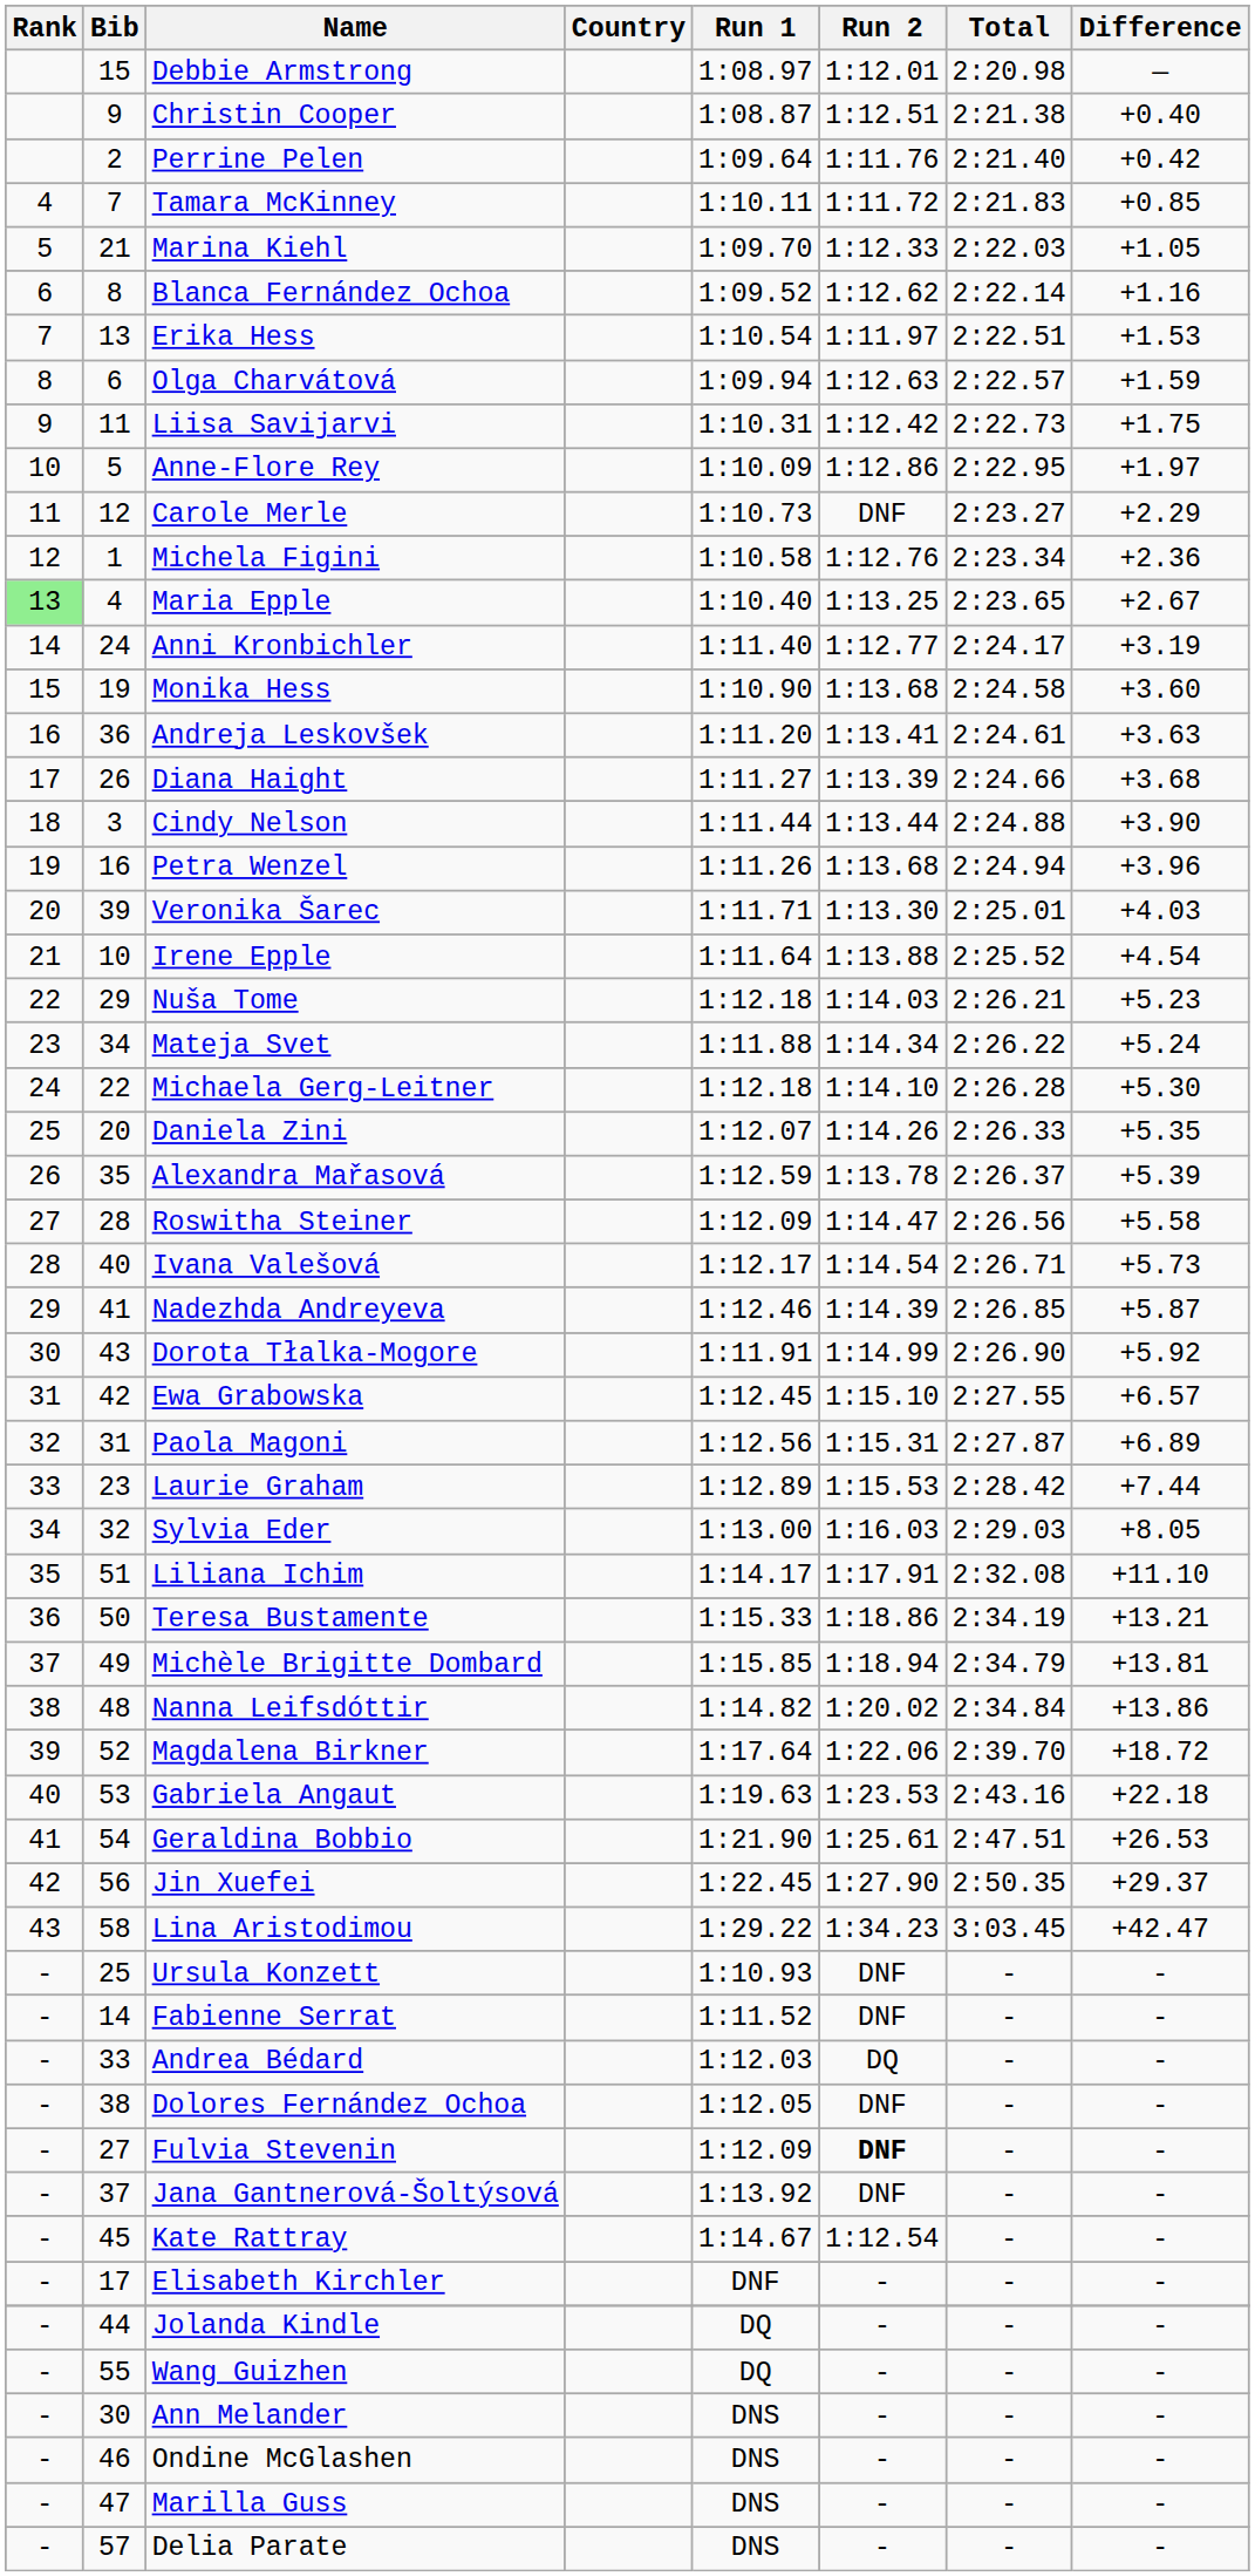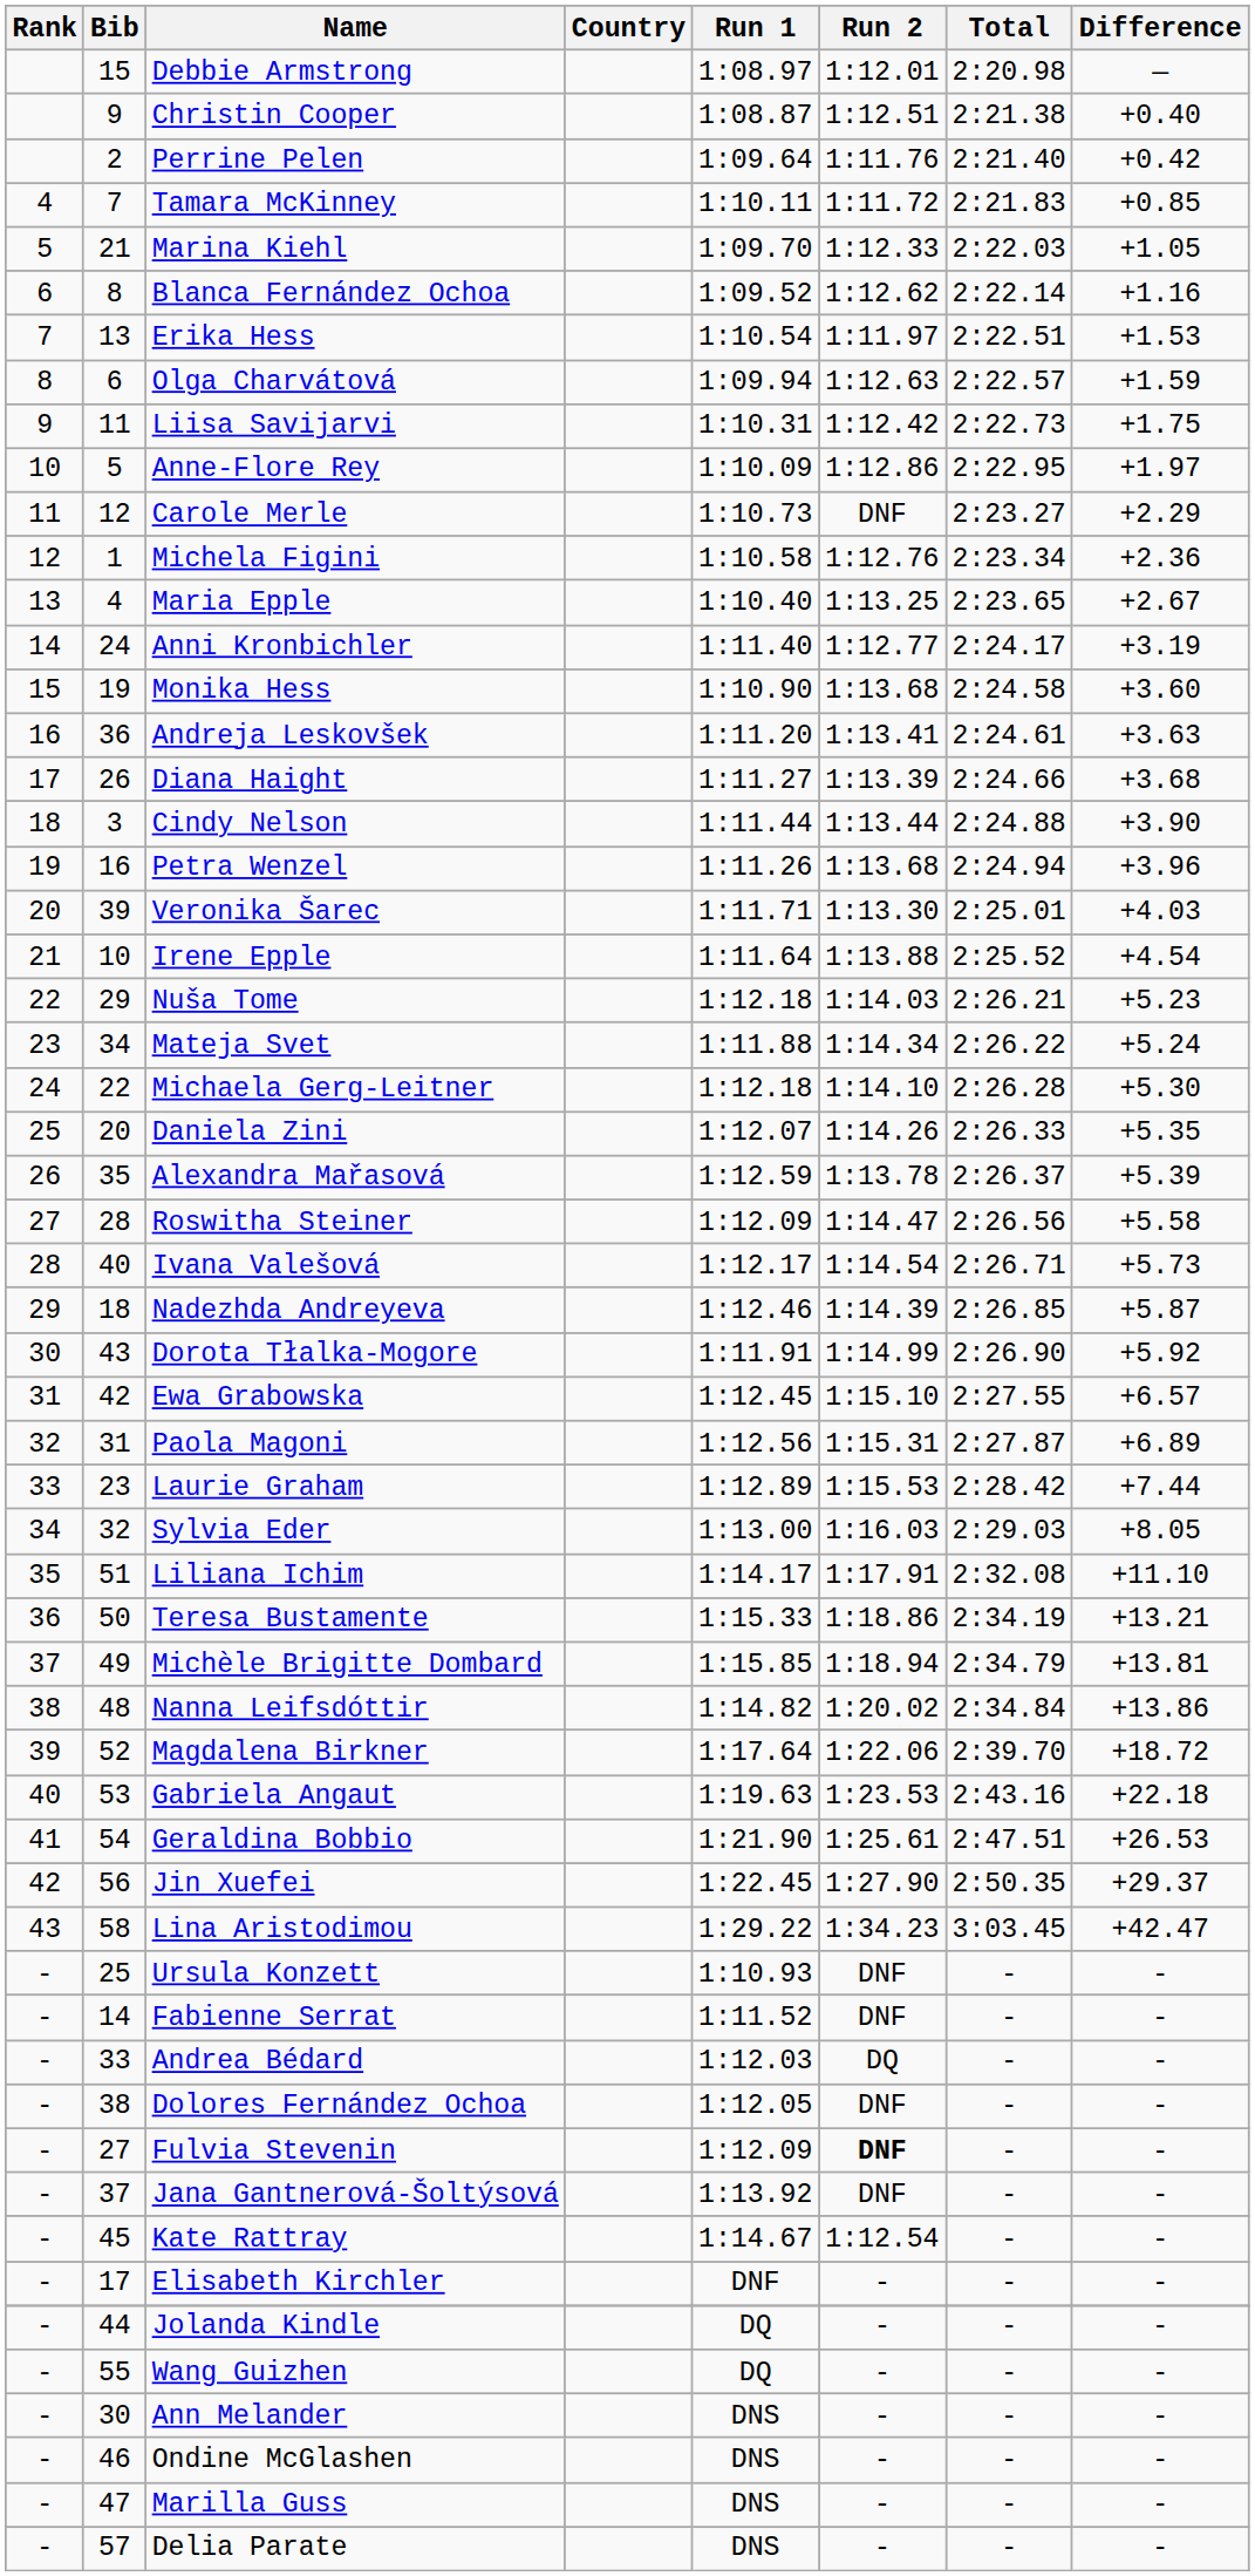 <table class="wikitable sortable" style="text-align:center">
 <tr>
 <th>Rank</th>
 <th>Bib</th>
 <th>Name</th>
 <th>Country</th>
 <th>Run 1</th>
 <th>Run 2</th>
 <th>Total</th>
 <th>Difference</th>
 </tr>
 <tr>
 <td></td>
 <td>15</td>
 <td align=left><a href='#'>Debbie Armstrong</a></td>
 <td align=left></td>
 <td>1:08.97</td>
 <td>1:12.01</td>
 <td>2:20.98</td>
 <td>—</td>
 </tr>
 <tr>
 <td></td>
 <td>9</td>
 <td align=left><a href='#'>Christin Cooper</a></td>
 <td align=left></td>
 <td>1:08.87</td>
 <td>1:12.51</td>
 <td>2:21.38</td>
 <td>+0.40</td>
 </tr>
 <tr>
 <td></td>
 <td>2</td>
 <td align=left><a href='#'>Perrine Pelen</a></td>
 <td align=left></td>
 <td>1:09.64</td>
 <td>1:11.76</td>
 <td>2:21.40</td>
 <td>+0.42</td>
 </tr>
 <tr>
 <td>4</td>
 <td>7</td>
 <td align=left><a href='#'>Tamara McKinney</a></td>
 <td align=left></td>
 <td>1:10.11</td>
 <td>1:11.72</td>
 <td>2:21.83</td>
 <td>+0.85</td>
 </tr>
 <tr>
 <td>5</td>
 <td>21</td>
 <td align=left><a href='#'>Marina Kiehl</a></td>
 <td align=left></td>
 <td>1:09.70</td>
 <td>1:12.33</td>
 <td>2:22.03</td>
 <td>+1.05</td>
 </tr>
 <tr>
 <td>6</td>
 <td>8</td>
 <td align=left><a href='#'>Blanca Fernández Ochoa</a></td>
 <td align=left></td>
 <td>1:09.52</td>
 <td>1:12.62</td>
 <td>2:22.14</td>
 <td>+1.16</td>
 </tr>
 <tr>
 <td>7</td>
 <td>13</td>
 <td align=left><a href='#'>Erika Hess</a></td>
 <td align=left></td>
 <td>1:10.54</td>
 <td>1:11.97</td>
 <td>2:22.51</td>
 <td>+1.53</td>
 </tr>
 <tr>
 <td>8</td>
 <td>6</td>
 <td align=left><a href='#'>Olga Charvátová</a></td>
 <td align=left></td>
 <td>1:09.94</td>
 <td>1:12.63</td>
 <td>2:22.57</td>
 <td>+1.59</td>
 </tr>
 <tr>
 <td>9</td>
 <td>11</td>
 <td align=left><a href='#'>Liisa Savijarvi</a></td>
 <td align=left></td>
 <td>1:10.31</td>
 <td>1:12.42</td>
 <td>2:22.73</td>
 <td>+1.75</td>
 </tr>
 <tr>
 <td>10</td>
 <td>5</td>
 <td align=left><a href='#'>Anne-Flore Rey</a></td>
 <td align=left></td>
 <td>1:10.09</td>
 <td>1:12.86</td>
 <td>2:22.95</td>
 <td>+1.97</td>
 </tr>
 <tr>
 <td>11</td>
 <td>12</td>
 <td align=left><a href='#'>Carole Merle</a></td>
 <td align=left></td>
 <td>1:10.73</td>
 <td>DNF</td>
 <td>2:23.27</td>
 <td>+2.29</td>
 </tr>
 <tr>
 <td>12</td>
 <td>1</td>
 <td align=left><a href='#'>Michela Figini</a></td>
 <td align=left></td>
 <td>1:10.58</td>
 <td>1:12.76</td>
 <td>2:23.34</td>
 <td>+2.36</td>
 </tr>
 <tr>
-<td style="background: lightgreen;">13</td>
+<td>13</td>
 <td>4</td>
 <td align=left><a href='#'>Maria Epple</a></td>
 <td align=left></td>
 <td>1:10.40</td>
 <td>1:13.25</td>
 <td>2:23.65</td>
 <td>+2.67</td>
 </tr>
 <tr>
 <td>14</td>
 <td>24</td>
 <td align=left><a href='#'>Anni Kronbichler</a></td>
 <td align=left></td>
 <td>1:11.40</td>
 <td>1:12.77</td>
 <td>2:24.17</td>
 <td>+3.19</td>
 </tr>
 <tr>
 <td>15</td>
 <td>19</td>
 <td align=left><a href='#'>Monika Hess</a></td>
 <td align=left></td>
 <td>1:10.90</td>
 <td>1:13.68</td>
 <td>2:24.58</td>
 <td>+3.60</td>
 </tr>
 <tr>
 <td>16</td>
 <td>36</td>
 <td align=left><a href='#'>Andreja Leskovšek</a></td>
 <td align=left></td>
 <td>1:11.20</td>
 <td>1:13.41</td>
 <td>2:24.61</td>
 <td>+3.63</td>
 </tr>
 <tr>
 <td>17</td>
 <td>26</td>
 <td align=left><a href='#'>Diana Haight</a></td>
 <td align=left></td>
 <td>1:11.27</td>
 <td>1:13.39</td>
 <td>2:24.66</td>
 <td>+3.68</td>
 </tr>
 <tr>
 <td>18</td>
 <td>3</td>
 <td align=left><a href='#'>Cindy Nelson</a></td>
 <td align=left></td>
 <td>1:11.44</td>
 <td>1:13.44</td>
 <td>2:24.88</td>
 <td>+3.90</td>
 </tr>
 <tr>
 <td>19</td>
 <td>16</td>
 <td align=left><a href='#'>Petra Wenzel</a></td>
 <td align=left></td>
 <td>1:11.26</td>
 <td>1:13.68</td>
 <td>2:24.94</td>
 <td>+3.96</td>
 </tr>
 <tr>
 <td>20</td>
 <td>39</td>
 <td align=left><a href='#'>Veronika Šarec</a></td>
 <td align=left></td>
 <td>1:11.71</td>
 <td>1:13.30</td>
 <td>2:25.01</td>
 <td>+4.03</td>
 </tr>
 <tr>
 <td>21</td>
 <td>10</td>
 <td align=left><a href='#'>Irene Epple</a></td>
 <td align=left></td>
 <td>1:11.64</td>
 <td>1:13.88</td>
 <td>2:25.52</td>
 <td>+4.54</td>
 </tr>
 <tr>
 <td>22</td>
 <td>29</td>
 <td align=left><a href='#'>Nuša Tome</a></td>
 <td align=left></td>
 <td>1:12.18</td>
 <td>1:14.03</td>
 <td>2:26.21</td>
 <td>+5.23</td>
 </tr>
 <tr>
 <td>23</td>
 <td>34</td>
 <td align=left><a href='#'>Mateja Svet</a></td>
 <td align=left></td>
 <td>1:11.88</td>
 <td>1:14.34</td>
 <td>2:26.22</td>
 <td>+5.24</td>
 </tr>
 <tr>
 <td>24</td>
 <td>22</td>
 <td align=left><a href='#'>Michaela Gerg-Leitner</a></td>
 <td align=left></td>
 <td>1:12.18</td>
 <td>1:14.10</td>
 <td>2:26.28</td>
 <td>+5.30</td>
 </tr>
 <tr>
 <td>25</td>
 <td>20</td>
 <td align=left><a href='#'>Daniela Zini</a></td>
 <td align=left></td>
 <td>1:12.07</td>
 <td>1:14.26</td>
 <td>2:26.33</td>
 <td>+5.35</td>
 </tr>
 <tr>
 <td>26</td>
 <td>35</td>
 <td align=left><a href='#'>Alexandra Mařasová</a></td>
 <td align=left></td>
 <td>1:12.59</td>
 <td>1:13.78</td>
 <td>2:26.37</td>
 <td>+5.39</td>
 </tr>
 <tr>
 <td>27</td>
 <td>28</td>
 <td align=left><a href='#'>Roswitha Steiner</a></td>
 <td align=left></td>
 <td>1:12.09</td>
 <td>1:14.47</td>
 <td>2:26.56</td>
 <td>+5.58</td>
 </tr>
 <tr>
 <td>28</td>
 <td>40</td>
 <td align=left><a href='#'>Ivana Valešová</a></td>
 <td align=left></td>
 <td>1:12.17</td>
 <td>1:14.54</td>
 <td>2:26.71</td>
 <td>+5.73</td>
 </tr>
 <tr>
 <td>29</td>
-<td>41</td>
+<td>18</td>
 <td align=left><a href='#'>Nadezhda Andreyeva</a></td>
 <td align=left></td>
 <td>1:12.46</td>
 <td>1:14.39</td>
 <td>2:26.85</td>
 <td>+5.87</td>
 </tr>
 <tr>
 <td>30</td>
 <td>43</td>
 <td align=left><a href='#'>Dorota Tłalka-Mogore</a></td>
 <td align=left></td>
 <td>1:11.91</td>
 <td>1:14.99</td>
 <td>2:26.90</td>
 <td>+5.92</td>
 </tr>
 <tr>
 <td>31</td>
 <td>42</td>
 <td align=left><a href='#'>Ewa Grabowska</a></td>
 <td align=left></td>
 <td>1:12.45</td>
 <td>1:15.10</td>
 <td>2:27.55</td>
 <td>+6.57</td>
 </tr>
 <tr>
 <td>32</td>
 <td>31</td>
 <td align=left><a href='#'>Paola Magoni</a></td>
 <td align=left></td>
 <td>1:12.56</td>
 <td>1:15.31</td>
 <td>2:27.87</td>
 <td>+6.89</td>
 </tr>
 <tr>
 <td>33</td>
 <td>23</td>
 <td align=left><a href='#'>Laurie Graham</a></td>
 <td align=left></td>
 <td>1:12.89</td>
 <td>1:15.53</td>
 <td>2:28.42</td>
 <td>+7.44</td>
 </tr>
 <tr>
 <td>34</td>
 <td>32</td>
 <td align=left><a href='#'>Sylvia Eder</a></td>
 <td align=left></td>
 <td>1:13.00</td>
 <td>1:16.03</td>
 <td>2:29.03</td>
 <td>+8.05</td>
 </tr>
 <tr>
 <td>35</td>
 <td>51</td>
 <td align=left><a href='#'>Liliana Ichim</a></td>
 <td align=left></td>
 <td>1:14.17</td>
 <td>1:17.91</td>
 <td>2:32.08</td>
 <td>+11.10</td>
 </tr>
 <tr>
 <td>36</td>
 <td>50</td>
 <td align=left><a href='#'>Teresa Bustamente</a></td>
 <td align=left></td>
 <td>1:15.33</td>
 <td>1:18.86</td>
 <td>2:34.19</td>
 <td>+13.21</td>
 </tr>
 <tr>
 <td>37</td>
 <td>49</td>
 <td align=left><a href='#'>Michèle Brigitte Dombard</a></td>
 <td align=left></td>
 <td>1:15.85</td>
 <td>1:18.94</td>
 <td>2:34.79</td>
 <td>+13.81</td>
 </tr>
 <tr>
 <td>38</td>
 <td>48</td>
 <td align=left><a href='#'>Nanna Leifsdóttir</a></td>
 <td align=left></td>
 <td>1:14.82</td>
 <td>1:20.02</td>
 <td>2:34.84</td>
 <td>+13.86</td>
 </tr>
 <tr>
 <td>39</td>
 <td>52</td>
 <td align=left><a href='#'>Magdalena Birkner</a></td>
 <td align=left></td>
 <td>1:17.64</td>
 <td>1:22.06</td>
 <td>2:39.70</td>
 <td>+18.72</td>
 </tr>
 <tr>
 <td>40</td>
 <td>53</td>
 <td align=left><a href='#'>Gabriela Angaut</a></td>
 <td align=left></td>
 <td>1:19.63</td>
 <td>1:23.53</td>
 <td>2:43.16</td>
 <td>+22.18</td>
 </tr>
 <tr>
 <td>41</td>
 <td>54</td>
 <td align=left><a href='#'>Geraldina Bobbio</a></td>
 <td align=left></td>
 <td>1:21.90</td>
 <td>1:25.61</td>
 <td>2:47.51</td>
 <td>+26.53</td>
 </tr>
 <tr>
 <td>42</td>
 <td>56</td>
 <td align=left><a href='#'>Jin Xuefei</a></td>
 <td align=left></td>
 <td>1:22.45</td>
 <td>1:27.90</td>
 <td>2:50.35</td>
 <td>+29.37</td>
 </tr>
 <tr>
 <td>43</td>
 <td>58</td>
 <td align=left><a href='#'>Lina Aristodimou</a></td>
 <td align=left></td>
 <td>1:29.22</td>
 <td>1:34.23</td>
 <td>3:03.45</td>
 <td>+42.47</td>
 </tr>
 <tr>
 <td>-</td>
 <td>25</td>
 <td align=left><a href='#'>Ursula Konzett</a></td>
 <td align=left></td>
 <td>1:10.93</td>
 <td>DNF</td>
 <td>-</td>
 <td>-</td>
 </tr>
 <tr>
 <td>-</td>
 <td>14</td>
 <td align=left><a href='#'>Fabienne Serrat</a></td>
 <td align=left></td>
 <td>1:11.52</td>
 <td>DNF</td>
 <td>-</td>
 <td>-</td>
 </tr>
 <tr>
 <td>-</td>
 <td>33</td>
 <td align=left><a href='#'>Andrea Bédard</a></td>
 <td align=left></td>
 <td>1:12.03</td>
 <td>DQ</td>
 <td>-</td>
 <td>-</td>
 </tr>
 <tr>
 <td>-</td>
 <td>38</td>
 <td align=left><a href='#'>Dolores Fernández Ochoa</a></td>
 <td align=left></td>
 <td>1:12.05</td>
 <td>DNF</td>
 <td>-</td>
 <td>-</td>
 </tr>
 <tr>
 <td>-</td>
 <td>27</td>
 <td align=left><a href='#'>Fulvia Stevenin</a></td>
 <td align=left></td>
 <td>1:12.09</td>
 <td><strong>DNF</strong></td>
 <td>-</td>
 <td>-</td>
 </tr>
 <tr>
 <td>-</td>
 <td>37</td>
 <td align=left><a href='#'>Jana Gantnerová-Šoltýsová</a></td>
 <td align=left></td>
 <td>1:13.92</td>
 <td>DNF</td>
 <td>-</td>
 <td>-</td>
 </tr>
 <tr>
 <td>-</td>
 <td>45</td>
 <td align=left><a href='#'>Kate Rattray</a></td>
 <td align=left></td>
 <td>1:14.67</td>
 <td>1:12.54</td>
 <td>-</td>
 <td>-</td>
 </tr>
 <tr>
 <td>-</td>
 <td>17</td>
 <td align=left><a href='#'>Elisabeth Kirchler</a></td>
 <td align=left></td>
 <td>DNF</td>
 <td>-</td>
 <td>-</td>
 <td>-</td>
 </tr>
 <tr>
 </tr>
 <tr || 18 ||align=left| >
 </tr>
 <tr>
 <td>-</td>
 <td>44</td>
 <td align=left><a href='#'>Jolanda Kindle</a></td>
 <td align=left></td>
 <td>DQ</td>
 <td>-</td>
 <td>-</td>
 <td>-</td>
 </tr>
 <tr>
 <td>-</td>
 <td>55</td>
 <td align=left><a href='#'>Wang Guizhen</a></td>
 <td align=left></td>
 <td>DQ</td>
 <td>-</td>
 <td>-</td>
 <td>-</td>
 </tr>
 <tr>
 <td>-</td>
 <td>30</td>
 <td align=left><a href='#'>Ann Melander</a></td>
 <td align=left></td>
 <td>DNS</td>
 <td>-</td>
 <td>-</td>
 <td>-</td>
 </tr>
 <tr>
 <td>-</td>
 <td>46</td>
 <td align=left>Ondine McGlashen</td>
 <td align=left></td>
 <td>DNS</td>
 <td>-</td>
 <td>-</td>
 <td>-</td>
 </tr>
 <tr>
 <td>-</td>
 <td>47</td>
 <td align=left><a href='#'>Marilla Guss</a></td>
 <td align=left></td>
 <td>DNS</td>
 <td>-</td>
 <td>-</td>
 <td>-</td>
 </tr>
 <tr>
 <td>-</td>
 <td>57</td>
 <td align=left>Delia Parate</td>
 <td align=left></td>
 <td>DNS</td>
 <td>-</td>
 <td>-</td>
 <td>-</td>
 </tr>
 </table>
